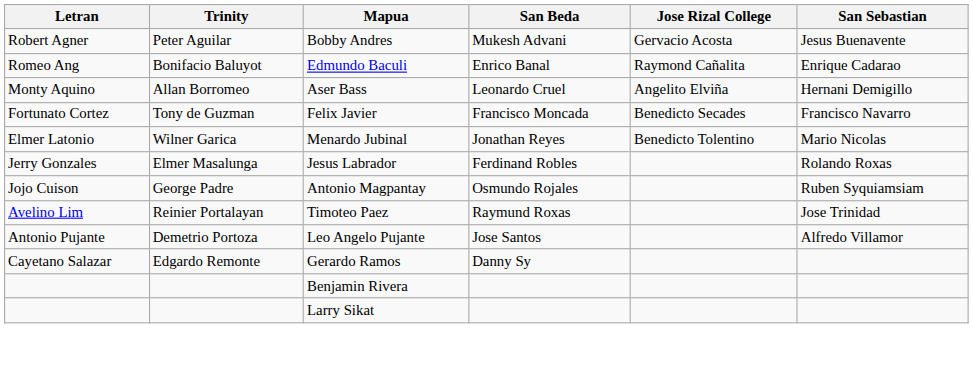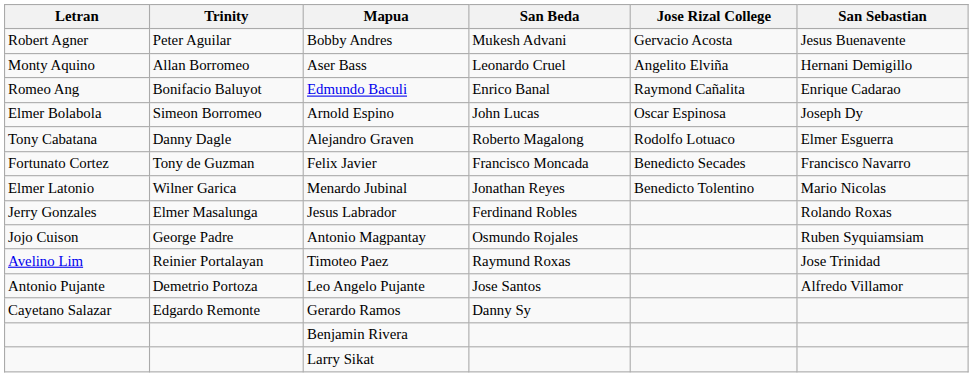 <table class="wikitable sortable" style="font-size:85%; width:70%">
 <tr>
 <th>Letran</th>
 <th>Trinity</th>
 <th>Mapua</th>
 <th>San Beda</th>
 <th>Jose Rizal College</th>
 <th>San Sebastian</th>
 </tr>
 <tr>
 <td>Robert Agner</td>
 <td>Peter Aguilar</td>
 <td>Bobby Andres</td>
 <td>Mukesh Advani</td>
 <td>Gervacio Acosta</td>
 <td>Jesus Buenavente</td>
 </tr>
 <tr>
+<td>Monty Aquino</td>
+<td>Allan Borromeo</td>
+<td>Aser Bass</td>
+<td>Leonardo Cruel</td>
+<td>Angelito Elviña</td>
+<td>Hernani Demigillo</td>
+</tr>
+<tr>
 <td>Romeo Ang</td>
 <td>Bonifacio Baluyot</td>
 <td><a href='#'>Edmundo Baculi</a></td>
 <td>Enrico Banal</td>
 <td>Raymond Cañalita</td>
 <td>Enrique Cadarao</td>
 </tr>
 <tr>
-<td>Monty Aquino</td>
-<td>Allan Borromeo</td>
-<td>Aser Bass</td>
-<td>Leonardo Cruel</td>
-<td>Angelito Elviña</td>
-<td>Hernani Demigillo</td>
+<td>Elmer Bolabola</td>
+<td>Simeon Borromeo</td>
+<td>Arnold Espino</td>
+<td>John Lucas</td>
+<td>Oscar Espinosa</td>
+<td>Joseph Dy</td>
+</tr>
+<tr>
+<td>Tony Cabatana</td>
+<td>Danny Dagle</td>
+<td>Alejandro Graven</td>
+<td>Roberto Magalong</td>
+<td>Rodolfo Lotuaco</td>
+<td>Elmer Esguerra</td>
 </tr>
 <tr>
 <td>Fortunato Cortez</td>
 <td>Tony de Guzman</td>
 <td>Felix Javier</td>
 <td>Francisco Moncada</td>
 <td>Benedicto Secades</td>
 <td>Francisco Navarro</td>
 </tr>
 <tr>
 <td>Elmer Latonio</td>
 <td>Wilner Garica</td>
 <td>Menardo Jubinal</td>
 <td>Jonathan Reyes</td>
 <td>Benedicto Tolentino</td>
 <td>Mario Nicolas</td>
 </tr>
 <tr>
 <td>Jerry Gonzales</td>
 <td>Elmer Masalunga</td>
 <td>Jesus Labrador</td>
 <td>Ferdinand Robles</td>
 <td></td>
 <td>Rolando Roxas</td>
 </tr>
 <tr>
 <td>Jojo Cuison</td>
 <td>George Padre</td>
 <td>Antonio Magpantay</td>
 <td>Osmundo Rojales</td>
 <td></td>
 <td>Ruben Syquiamsiam</td>
 </tr>
 <tr>
 <td><a href='#'>Avelino Lim</a></td>
 <td>Reinier Portalayan</td>
 <td>Timoteo Paez</td>
 <td>Raymund Roxas</td>
 <td></td>
 <td>Jose Trinidad</td>
 </tr>
 <tr>
 <td>Antonio Pujante</td>
 <td>Demetrio Portoza</td>
 <td>Leo Angelo Pujante</td>
 <td>Jose Santos</td>
 <td></td>
 <td>Alfredo Villamor</td>
 </tr>
 <tr>
 <td>Cayetano Salazar</td>
 <td>Edgardo Remonte</td>
 <td>Gerardo Ramos</td>
 <td>Danny Sy</td>
 <td></td>
 <td></td>
 </tr>
 <tr>
 <td></td>
 <td></td>
 <td>Benjamin Rivera</td>
 <td></td>
 <td></td>
 <td></td>
 </tr>
 <tr>
 <td></td>
 <td></td>
 <td>Larry Sikat</td>
 <td></td>
 <td></td>
 <td></td>
 </tr>
 </table>
